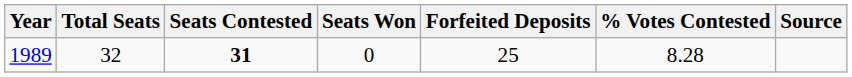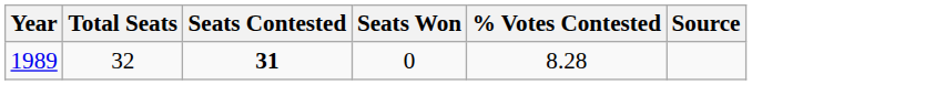 <table class="wikitable" style="text-align:center;">
 <tr>
 <th>Year</th>
 <th>Total Seats</th>
 <th>Seats Contested</th>
 <th>Seats Won</th>
-<th>Forfeited Deposits</th>
 <th>% Votes Contested</th>
 <th>Source</th>
 </tr>
 <tr>
 <td><a href='#'>1989</a></td>
 <td>32</td>
 <td><strong>31</strong></td>
 <td>0</td>
-<td>25</td>
 <td>8.28</td>
 <td></td>
 </tr>
 </table>
